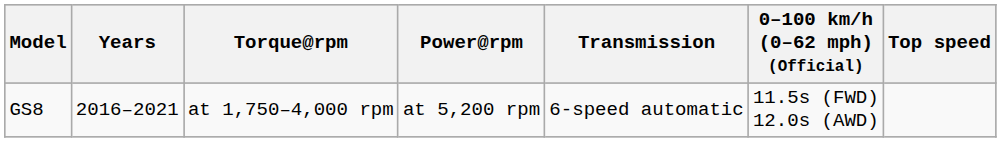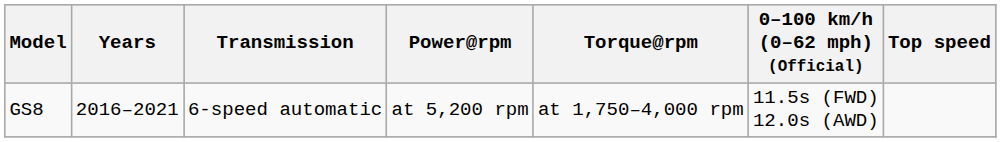 <table class="wikitable sortable collapsible" style="text-align:left; font-size:90%;">
 <tr>
 <th>Model</th>
 <th>Years</th>
+<th>Transmission</th>
+<th>Power@rpm</th>
 <th>Torque@rpm</th>
-<th>Power@rpm</th>
-<th>Transmission</th>
 <th>0–100 km/h<br>(0–62 mph)<br><small>(Official)</small></th>
 <th>Top speed</th>
 </tr>
 <tr>
 <td>GS8</td>
 <td>2016–2021</td>
+<td>6-speed automatic</td>
+<td> at 5,200 rpm</td>
 <td> at 1,750–4,000 rpm</td>
-<td> at 5,200 rpm</td>
-<td>6-speed automatic</td>
 <td>11.5s (FWD)<br>12.0s (AWD)</td>
 <td></td>
 </tr>
 </table>
